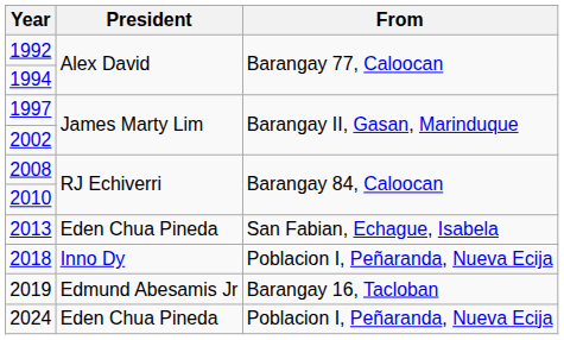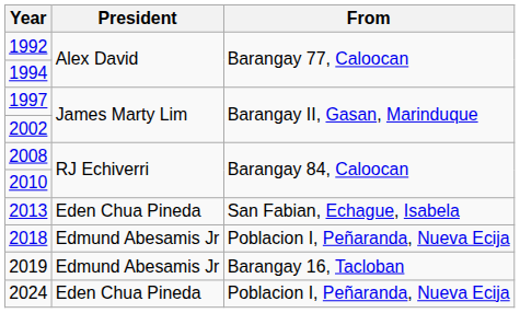 <table class="wikitable">
 <tr>
 <th>Year</th>
 <th>President</th>
 <th>From</th>
 </tr>
 <tr>
 <td><a href='#'>1992</a></td>
 <td rowspan="2">Alex David</td>
 <td rowspan="2">Barangay 77, <a href='#'>Caloocan</a></td>
 </tr>
 <tr>
 <td><a href='#'>1994</a></td>
 </tr>
 <tr>
 <td><a href='#'>1997</a></td>
 <td rowspan="2">James Marty Lim</td>
 <td rowspan="2">Barangay II, <a href='#'>Gasan</a>, <a href='#'>Marinduque</a></td>
 </tr>
 <tr>
 <td><a href='#'>2002</a></td>
 </tr>
 <tr>
 <td><a href='#'>2008</a></td>
 <td rowspan="2">RJ Echiverri</td>
 <td rowspan="2">Barangay 84, <a href='#'>Caloocan</a></td>
 </tr>
 <tr>
 <td><a href='#'>2010</a></td>
 </tr>
 <tr>
 <td><a href='#'>2013</a></td>
 <td>Eden Chua Pineda</td>
 <td>San Fabian, <a href='#'>Echague</a>, <a href='#'>Isabela</a></td>
 </tr>
 <tr>
 <td><a href='#'>2018</a></td>
-<td><a href='#'>Inno Dy</a></td>
+<td>Edmund Abesamis Jr</td>
 <td>Poblacion I, <a href='#'>Peñaranda</a>, <a href='#'>Nueva Ecija</a></td>
 </tr>
 <tr>
 <td>2019</td>
 <td>Edmund Abesamis Jr</td>
 <td>Barangay 16, <a href='#'>Tacloban</a></td>
 </tr>
 <tr>
 <td>2024</td>
 <td>Eden Chua Pineda</td>
 <td>Poblacion I, <a href='#'>Peñaranda</a>, <a href='#'>Nueva Ecija</a></td>
 </tr>
 </table>
